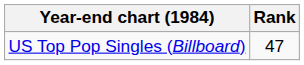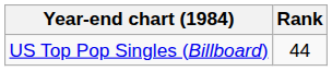 <table class="wikitable">
 <tr>
 <th>Year-end chart (1984)</th>
 <th>Rank</th>
 </tr>
 <tr>
 <td><a href='#'>US Top Pop Singles (<em>Billboard</em>)</a></td>
-<td align="center">47</td>
+<td align="center">44</td>
 </tr>
 </table>
